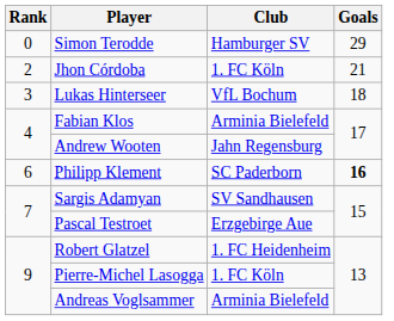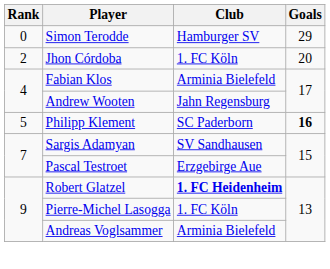 <table class="wikitable" style="text-align:center">
 <tr>
 <th>Rank</th>
 <th>Player</th>
 <th>Club</th>
 <th>Goals</th>
 </tr>
 <tr>
 <td>0</td>
 <td align="left"> <a href='#'>Simon Terodde</a></td>
 <td align="left"><a href='#'>Hamburger SV</a></td>
 <td>29</td>
 </tr>
 <tr>
 <td>2</td>
 <td align="left"> <a href='#'>Jhon Córdoba</a></td>
 <td align="left"><a href='#'>1. FC Köln</a></td>
-<td>21</td>
-</tr>
-<tr>
-<td>3</td>
-<td align="left"> <a href='#'>Lukas Hinterseer</a></td>
-<td align="left"><a href='#'>VfL Bochum</a></td>
-<td>18</td>
+<td>20</td>
 </tr>
 <tr>
 <td rowspan=2>4</td>
 <td align="left"> <a href='#'>Fabian Klos</a></td>
 <td align="left"><a href='#'>Arminia Bielefeld</a></td>
 <td rowspan=2>17</td>
 </tr>
 <tr>
 <td align="left"> <a href='#'>Andrew Wooten</a></td>
 <td align="left"><a href='#'>Jahn Regensburg</a></td>
 </tr>
 <tr>
-<td>6</td>
+<td>5</td>
 <td align="left"> <a href='#'>Philipp Klement</a></td>
 <td align="left"><a href='#'>SC Paderborn</a></td>
 <td><strong>16</strong></td>
 </tr>
 <tr>
 <td rowspan=2>7</td>
 <td align="left"> <a href='#'>Sargis Adamyan</a></td>
 <td align="left"><a href='#'>SV Sandhausen</a></td>
 <td rowspan=2>15</td>
 </tr>
 <tr>
 <td align="left"> <a href='#'>Pascal Testroet</a></td>
 <td align="left"><a href='#'>Erzgebirge Aue</a></td>
 </tr>
 <tr>
 <td rowspan=3>9</td>
 <td align="left"> <a href='#'>Robert Glatzel</a></td>
-<td align="left"><a href='#'>1. FC Heidenheim</a></td>
+<td align="left"><strong><a href='#'>1. FC Heidenheim</a></strong></td>
 <td rowspan=3>13</td>
 </tr>
 <tr>
 <td align="left"> <a href='#'>Pierre-Michel Lasogga</a></td>
 <td align="left"><a href='#'>1. FC Köln</a></td>
 </tr>
 <tr>
 <td align="left"> <a href='#'>Andreas Voglsammer</a></td>
 <td align="left"><a href='#'>Arminia Bielefeld</a></td>
 </tr>
 </table>
